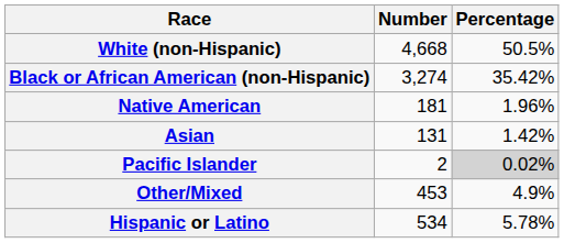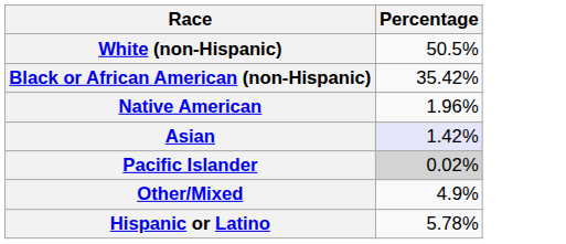 <table class="wikitable" style="text-align:right">
 <tr>
 <th scope="col">Race</th>
-<th scope="col">Number</th>
 <th scope="col">Percentage</th>
 </tr>
 <tr>
 <th scope="row"><a href='#'>White</a> (non-Hispanic)</th>
-<td>4,668</td>
 <td>50.5%</td>
 </tr>
 <tr>
 <th scope="row"><a href='#'>Black or African American</a> (non-Hispanic)</th>
-<td>3,274</td>
 <td>35.42%</td>
 </tr>
 <tr>
 <th scope="row"><a href='#'>Native American</a></th>
-<td>181</td>
 <td>1.96%</td>
 </tr>
 <tr>
 <th scope="row"><a href='#'>Asian</a></th>
-<td>131</td>
-<td>1.42%</td>
+<td style="background: lavender;">1.42%</td>
 </tr>
 <tr>
 <th scope="row"><a href='#'>Pacific Islander</a></th>
-<td>2</td>
 <td style="background: lightgrey;">0.02%</td>
 </tr>
 <tr>
 <th scope="row"><a href='#'>Other/Mixed</a></th>
-<td>453</td>
 <td>4.9%</td>
 </tr>
 <tr>
 <th scope="row"><a href='#'>Hispanic</a> or <a href='#'>Latino</a></th>
-<td>534</td>
 <td>5.78%</td>
 </tr>
 </table>
